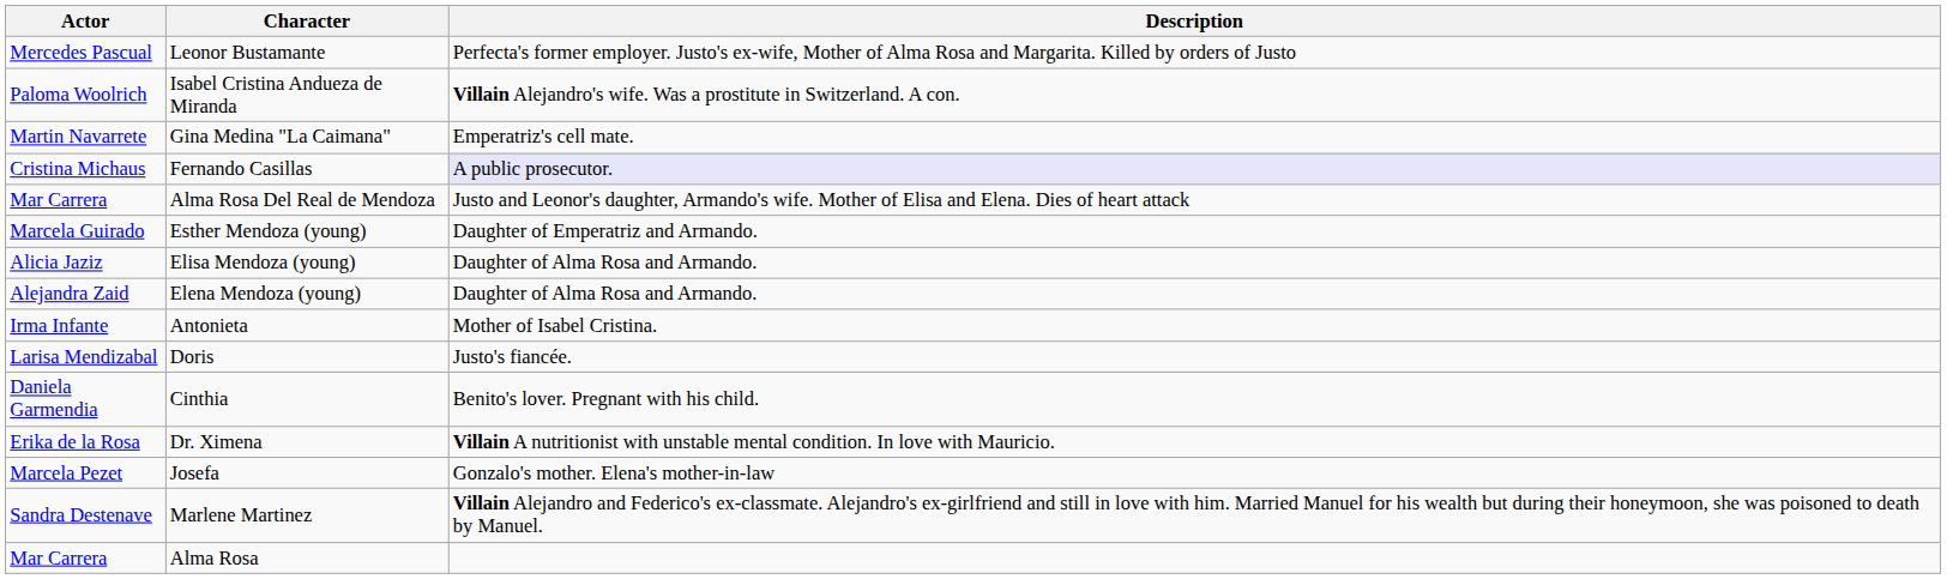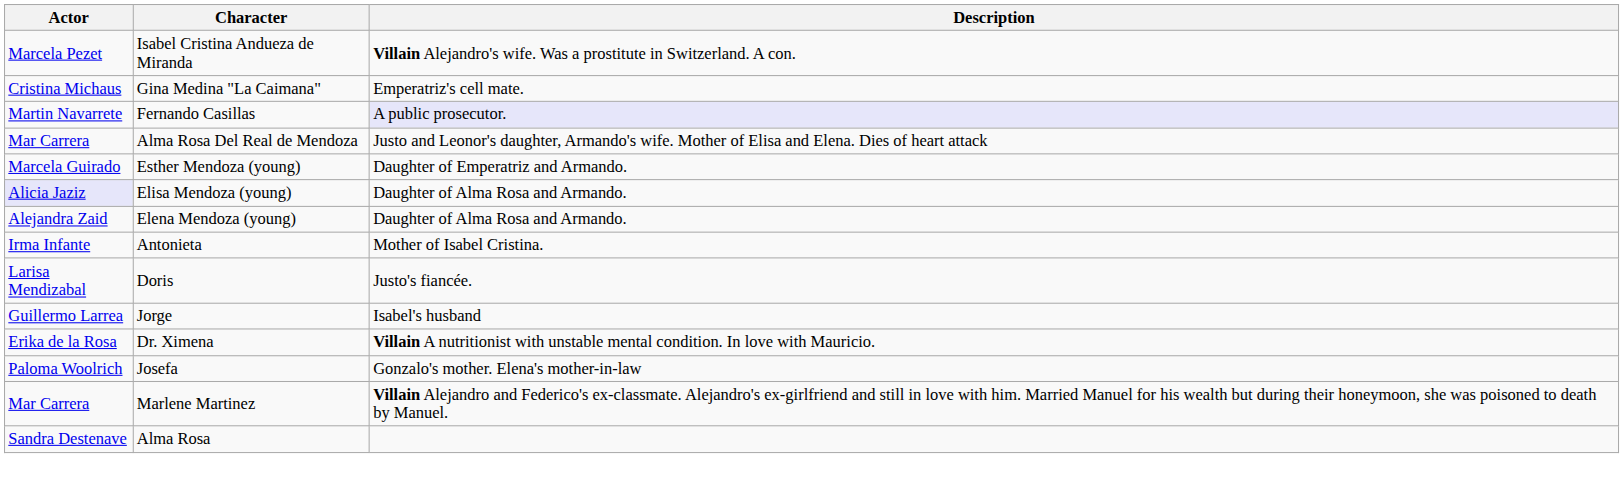 <table class="wikitable">
 <tr>
 <th>Actor</th>
 <th>Character</th>
 <th>Description</th>
 </tr>
 <tr>
-<td><a href='#'>Mercedes Pascual</a></td>
-<td>Leonor Bustamante</td>
-<td>Perfecta's former employer. Justo's ex-wife, Mother of Alma Rosa and Margarita. Killed by orders of Justo</td>
-</tr>
-<tr>
-<td><a href='#'>Paloma Woolrich</a></td>
+<td><a href='#'>Marcela Pezet</a></td>
 <td>Isabel Cristina Andueza de Miranda</td>
 <td><strong>Villain</strong> Alejandro's wife. Was a prostitute in Switzerland. A con.</td>
 </tr>
 <tr>
-<td><a href='#'>Martin Navarrete</a></td>
+<td><a href='#'>Cristina Michaus</a></td>
 <td>Gina Medina "La Caimana"</td>
 <td>Emperatriz's cell mate.</td>
 </tr>
 <tr>
-<td><a href='#'>Cristina Michaus</a></td>
+<td><a href='#'>Martin Navarrete</a></td>
 <td>Fernando Casillas</td>
 <td style="background: lavender;">A public prosecutor.</td>
 </tr>
 <tr>
 <td><a href='#'>Mar Carrera</a></td>
 <td>Alma Rosa Del Real de Mendoza</td>
 <td>Justo and Leonor's daughter, Armando's wife. Mother of Elisa and Elena. Dies of heart attack</td>
 </tr>
 <tr>
 <td><a href='#'>Marcela Guirado</a></td>
 <td>Esther Mendoza (young)</td>
 <td>Daughter of Emperatriz and Armando.</td>
 </tr>
 <tr>
-<td><a href='#'>Alicia Jaziz</a></td>
+<td style="background: lavender;"><a href='#'>Alicia Jaziz</a></td>
 <td>Elisa Mendoza (young)</td>
 <td>Daughter of Alma Rosa and Armando.</td>
 </tr>
 <tr>
 <td><a href='#'>Alejandra Zaid</a></td>
 <td>Elena Mendoza (young)</td>
 <td>Daughter of Alma Rosa and Armando.</td>
 </tr>
 <tr>
 <td><a href='#'>Irma Infante</a></td>
 <td>Antonieta</td>
 <td>Mother of Isabel Cristina.</td>
 </tr>
 <tr>
 <td><a href='#'>Larisa Mendizabal</a></td>
 <td>Doris</td>
 <td>Justo's fiancée.</td>
 </tr>
 <tr>
-<td><a href='#'>Daniela Garmendia</a></td>
-<td>Cinthia</td>
-<td>Benito's lover. Pregnant with his child.</td>
+<td><a href='#'>Guillermo Larrea</a></td>
+<td>Jorge</td>
+<td>Isabel's husband</td>
 </tr>
 <tr>
 <td><a href='#'>Erika de la Rosa</a></td>
 <td>Dr. Ximena</td>
 <td><strong>Villain</strong> A nutritionist with unstable mental condition. In love with Mauricio.</td>
 </tr>
 <tr>
-<td><a href='#'>Marcela Pezet</a></td>
+<td><a href='#'>Paloma Woolrich</a></td>
 <td>Josefa</td>
 <td>Gonzalo's mother. Elena's mother-in-law</td>
 </tr>
 <tr>
-<td><a href='#'>Sandra Destenave</a></td>
+<td><a href='#'>Mar Carrera</a></td>
 <td>Marlene Martinez</td>
 <td><strong>Villain</strong> Alejandro and Federico's ex-classmate. Alejandro's ex-girlfriend and still in love with him. Married Manuel for his wealth but during their honeymoon, she was poisoned to death by Manuel.</td>
 </tr>
 <tr>
-<td><a href='#'>Mar Carrera</a></td>
+<td><a href='#'>Sandra Destenave</a></td>
 <td>Alma Rosa</td>
 <td></td>
 </tr>
 </table>
